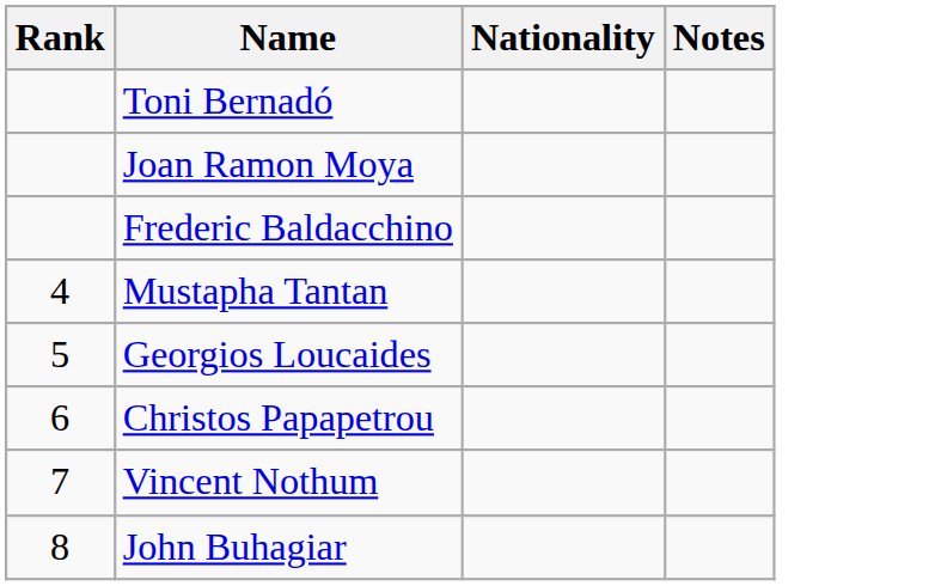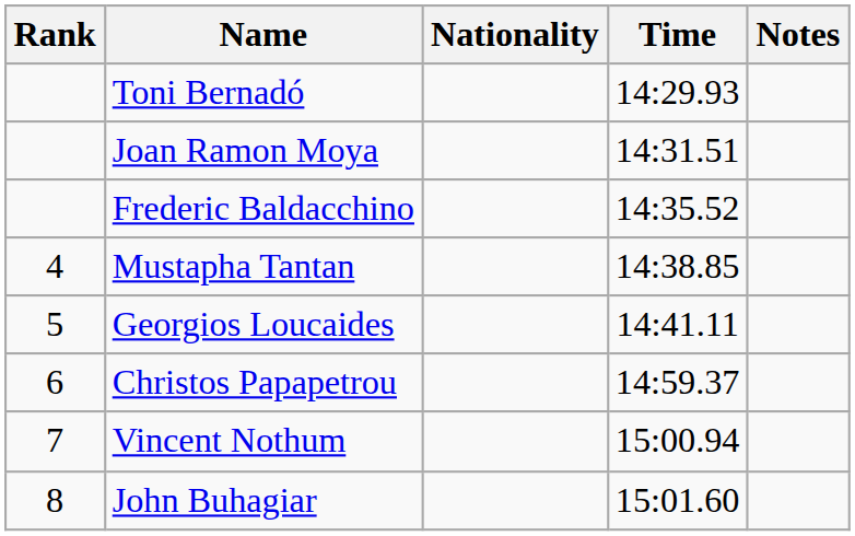 <table class="wikitable sortable" style="text-align:center; font-size:95%">
 <tr>
 <th>Rank</th>
 <th>Name</th>
 <th>Nationality</th>
+<th>Time</th>
 <th>Notes</th>
 </tr>
 <tr>
 <td></td>
 <td align=left><a href='#'>Toni Bernadó</a></td>
 <td align=left></td>
+<td>14:29.93</td>
 <td></td>
 </tr>
 <tr>
 <td></td>
 <td align=left><a href='#'>Joan Ramon Moya</a></td>
 <td align=left></td>
+<td>14:31.51</td>
 <td></td>
 </tr>
 <tr>
 <td></td>
 <td align=left><a href='#'>Frederic Baldacchino</a></td>
 <td align=left></td>
+<td>14:35.52</td>
 <td></td>
 </tr>
 <tr>
 <td>4</td>
 <td align=left><a href='#'>Mustapha Tantan</a></td>
 <td align=left></td>
+<td>14:38.85</td>
 <td></td>
 </tr>
 <tr>
 <td>5</td>
 <td align=left><a href='#'>Georgios Loucaides</a></td>
 <td align=left></td>
+<td>14:41.11</td>
 <td></td>
 </tr>
 <tr>
 <td>6</td>
 <td align=left><a href='#'>Christos Papapetrou</a></td>
 <td align=left></td>
+<td>14:59.37</td>
 <td></td>
 </tr>
 <tr>
 <td>7</td>
 <td align=left><a href='#'>Vincent Nothum</a></td>
 <td align=left></td>
+<td>15:00.94</td>
 <td></td>
 </tr>
 <tr>
 <td>8</td>
 <td align=left><a href='#'>John Buhagiar</a></td>
 <td align=left></td>
+<td>15:01.60</td>
 <td></td>
 </tr>
 </table>
